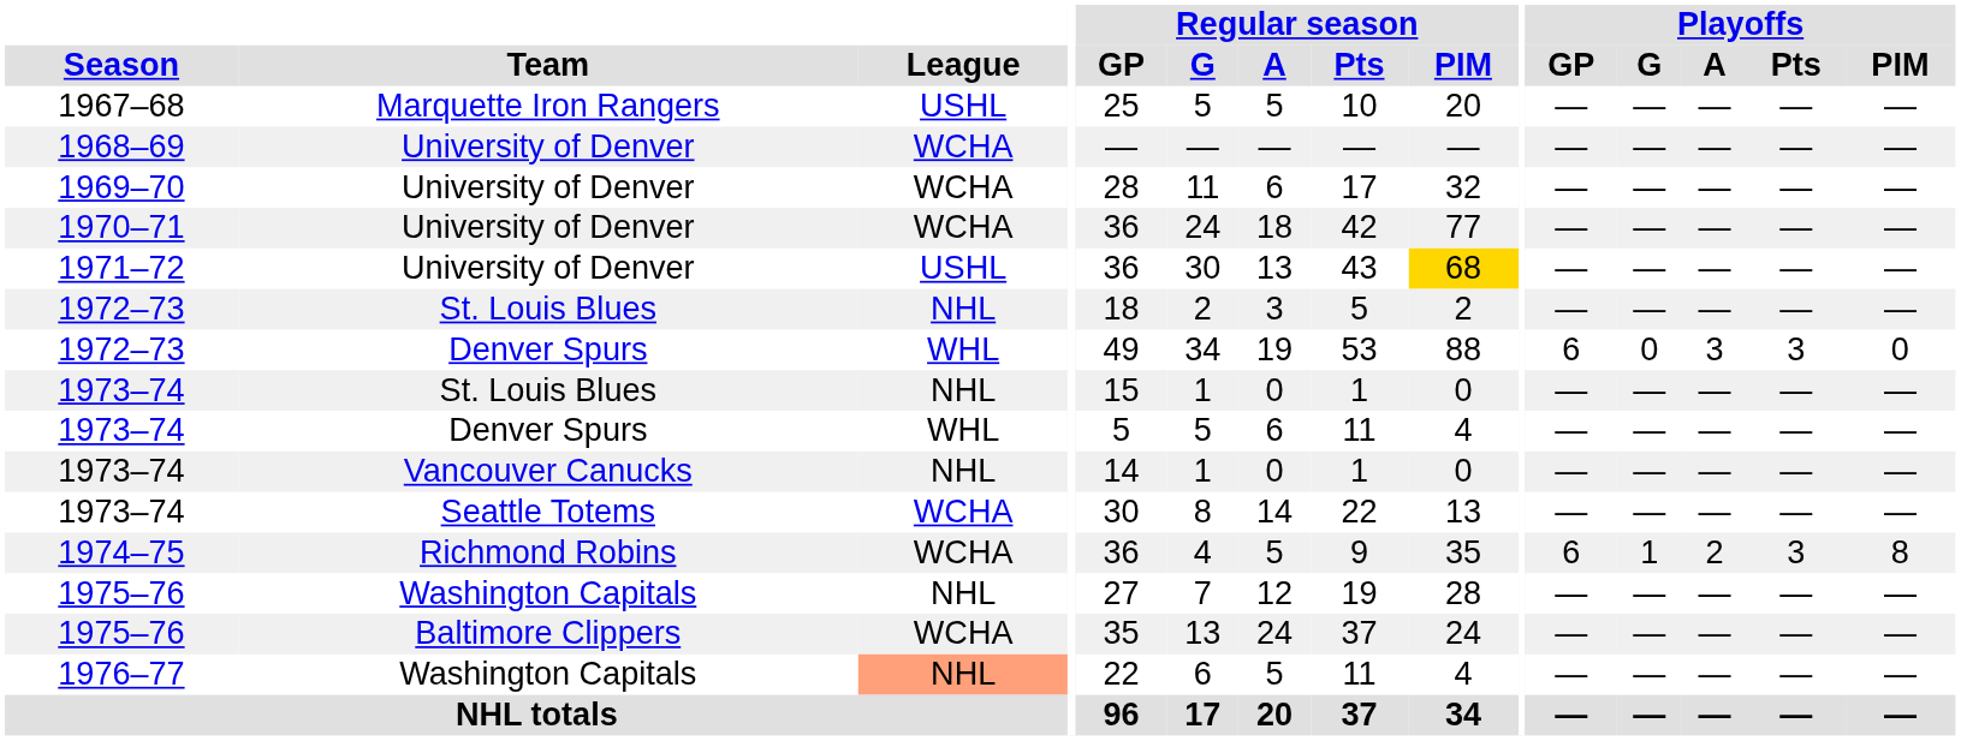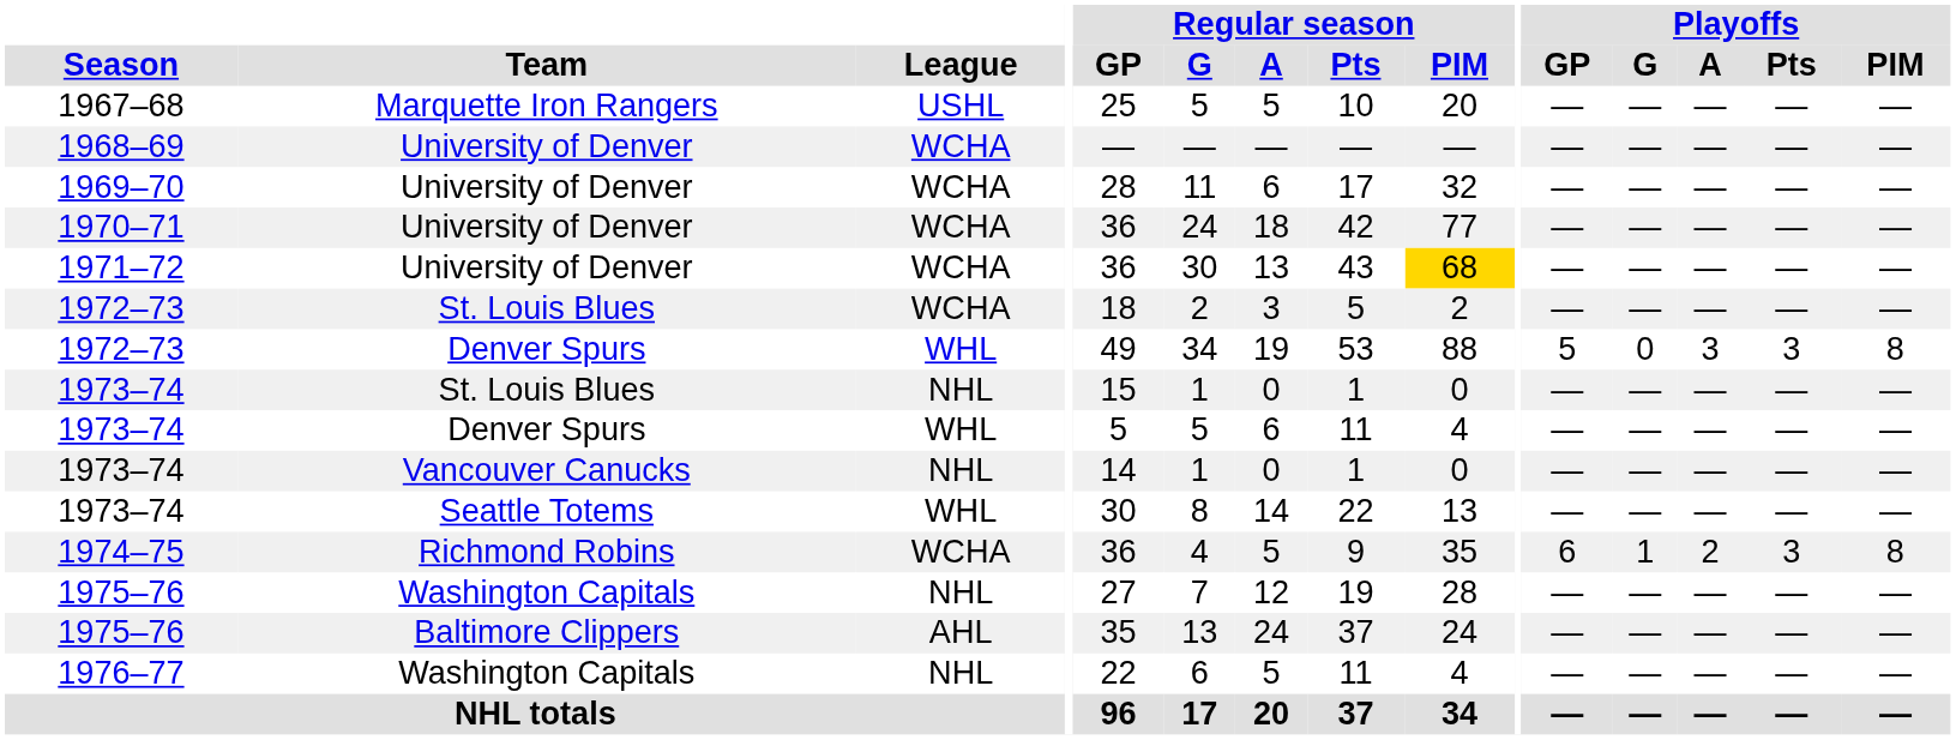 <table border="0" cellpadding="1" cellspacing="0" style="text-align:center; width:60em">
 <tr bgcolor="#e0e0e0">
 <th colspan="3" bgcolor="#ffffff"></th>
 <th rowspan="100" bgcolor="#ffffff"></th>
 <th colspan="5"><a href='#'>Regular season</a></th>
 <th rowspan="100" bgcolor="#ffffff"></th>
 <th colspan="5"><a href='#'>Playoffs</a></th>
 </tr>
 <tr bgcolor="#e0e0e0">
 <th><a href='#'>Season</a></th>
 <th>Team</th>
 <th>League</th>
 <th>GP</th>
 <th><a href='#'>G</a></th>
 <th><a href='#'>A</a></th>
 <th><a href='#'>Pts</a></th>
 <th><a href='#'>PIM</a></th>
 <th>GP</th>
 <th>G</th>
 <th>A</th>
 <th>Pts</th>
 <th>PIM</th>
 </tr>
 <tr>
 <td>1967–68</td>
 <td><a href='#'>Marquette Iron Rangers</a></td>
 <td><a href='#'>USHL</a></td>
 <td>25</td>
 <td>5</td>
 <td>5</td>
 <td>10</td>
 <td>20</td>
 <td>—</td>
 <td>—</td>
 <td>—</td>
 <td>—</td>
 <td>—</td>
 </tr>
 <tr bgcolor="#f0f0f0">
 <td><a href='#'>1968–69</a></td>
 <td><a href='#'>University of Denver</a></td>
 <td><a href='#'>WCHA</a></td>
 <td>—</td>
 <td>—</td>
 <td>—</td>
 <td>—</td>
 <td>—</td>
 <td>—</td>
 <td>—</td>
 <td>—</td>
 <td>—</td>
 <td>—</td>
 </tr>
 <tr>
 <td><a href='#'>1969–70</a></td>
 <td>University of Denver</td>
 <td>WCHA</td>
 <td>28</td>
 <td>11</td>
 <td>6</td>
 <td>17</td>
 <td>32</td>
 <td>—</td>
 <td>—</td>
 <td>—</td>
 <td>—</td>
 <td>—</td>
 </tr>
 <tr bgcolor="#f0f0f0">
 <td><a href='#'>1970–71</a></td>
 <td>University of Denver</td>
 <td>WCHA</td>
 <td>36</td>
 <td>24</td>
 <td>18</td>
 <td>42</td>
 <td>77</td>
 <td>—</td>
 <td>—</td>
 <td>—</td>
 <td>—</td>
 <td>—</td>
 </tr>
 <tr>
 <td><a href='#'>1971–72</a></td>
 <td>University of Denver</td>
-<td><a href='#'>USHL</a></td>
+<td>WCHA</td>
 <td>36</td>
 <td>30</td>
 <td>13</td>
 <td>43</td>
 <td style="background: gold;">68</td>
 <td>—</td>
 <td>—</td>
 <td>—</td>
 <td>—</td>
 <td>—</td>
 </tr>
 <tr bgcolor="#f0f0f0">
 <td><a href='#'>1972–73</a></td>
 <td><a href='#'>St. Louis Blues</a></td>
-<td><a href='#'>NHL</a></td>
+<td>WCHA</td>
 <td>18</td>
 <td>2</td>
 <td>3</td>
 <td>5</td>
 <td>2</td>
 <td>—</td>
 <td>—</td>
 <td>—</td>
 <td>—</td>
 <td>—</td>
 </tr>
 <tr>
 <td><a href='#'>1972–73</a></td>
 <td><a href='#'>Denver Spurs</a></td>
 <td><a href='#'>WHL</a></td>
 <td>49</td>
 <td>34</td>
 <td>19</td>
 <td>53</td>
 <td>88</td>
-<td>6</td>
+<td>5</td>
 <td>0</td>
 <td>3</td>
 <td>3</td>
-<td>0</td>
+<td>8</td>
 </tr>
 <tr bgcolor="#f0f0f0">
 <td><a href='#'>1973–74</a></td>
 <td>St. Louis Blues</td>
 <td>NHL</td>
 <td>15</td>
 <td>1</td>
 <td>0</td>
 <td>1</td>
 <td>0</td>
 <td>—</td>
 <td>—</td>
 <td>—</td>
 <td>—</td>
 <td>—</td>
 </tr>
 <tr>
 <td><a href='#'>1973–74</a></td>
 <td>Denver Spurs</td>
 <td>WHL</td>
 <td>5</td>
 <td>5</td>
 <td>6</td>
 <td>11</td>
 <td>4</td>
 <td>—</td>
 <td>—</td>
 <td>—</td>
 <td>—</td>
 <td>—</td>
 </tr>
 <tr bgcolor="#f0f0f0">
 <td>1973–74</td>
 <td><a href='#'>Vancouver Canucks</a></td>
 <td>NHL</td>
 <td>14</td>
 <td>1</td>
 <td>0</td>
 <td>1</td>
 <td>0</td>
 <td>—</td>
 <td>—</td>
 <td>—</td>
 <td>—</td>
 <td>—</td>
 </tr>
 <tr>
 <td>1973–74</td>
 <td><a href='#'>Seattle Totems</a></td>
-<td><a href='#'>WCHA</a></td>
+<td>WHL</td>
 <td>30</td>
 <td>8</td>
 <td>14</td>
 <td>22</td>
 <td>13</td>
 <td>—</td>
 <td>—</td>
 <td>—</td>
 <td>—</td>
 <td>—</td>
 </tr>
 <tr bgcolor="#f0f0f0">
 <td><a href='#'>1974–75</a></td>
 <td><a href='#'>Richmond Robins</a></td>
 <td>WCHA</td>
 <td>36</td>
 <td>4</td>
 <td>5</td>
 <td>9</td>
 <td>35</td>
 <td>6</td>
 <td>1</td>
 <td>2</td>
 <td>3</td>
 <td>8</td>
 </tr>
 <tr>
 <td><a href='#'>1975–76</a></td>
 <td><a href='#'>Washington Capitals</a></td>
 <td>NHL</td>
 <td>27</td>
 <td>7</td>
 <td>12</td>
 <td>19</td>
 <td>28</td>
 <td>—</td>
 <td>—</td>
 <td>—</td>
 <td>—</td>
 <td>—</td>
 </tr>
 <tr bgcolor="#f0f0f0">
 <td><a href='#'>1975–76</a></td>
 <td><a href='#'>Baltimore Clippers</a></td>
-<td>WCHA</td>
+<td>AHL</td>
 <td>35</td>
 <td>13</td>
 <td>24</td>
 <td>37</td>
 <td>24</td>
 <td>—</td>
 <td>—</td>
 <td>—</td>
 <td>—</td>
 <td>—</td>
 </tr>
 <tr>
 <td><a href='#'>1976–77</a></td>
 <td>Washington Capitals</td>
-<td style="background: lightsalmon;">NHL</td>
+<td>NHL</td>
 <td>22</td>
 <td>6</td>
 <td>5</td>
 <td>11</td>
 <td>4</td>
 <td>—</td>
 <td>—</td>
 <td>—</td>
 <td>—</td>
 <td>—</td>
 </tr>
 <tr bgcolor="#e0e0e0">
 <th colspan="3">NHL totals</th>
 <th>96</th>
 <th>17</th>
 <th>20</th>
 <th>37</th>
 <th>34</th>
 <th>—</th>
 <th>—</th>
 <th>—</th>
 <th>—</th>
 <th>—</th>
 </tr>
 </table>
